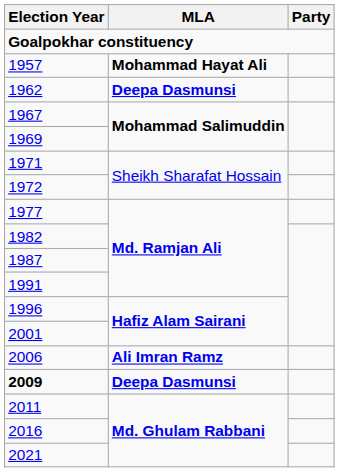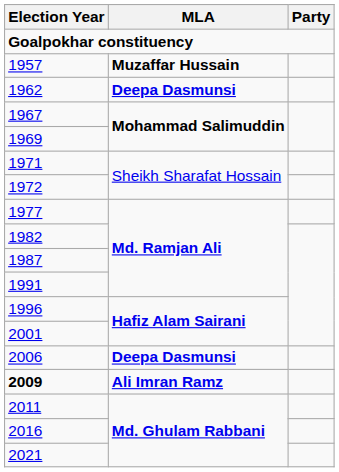 <table class="wikitable sortable" style="font-size:90%">
 <tr>
 <th>Election Year</th>
 <th>MLA</th>
 <th colspan="2">Party</th>
 </tr>
 <tr>
 <td colspan="4"><strong>Goalpokhar constituency</strong></td>
 </tr>
 <tr>
 <td><a href='#'>1957</a></td>
-<td><strong>Mohammad Hayat Ali</strong></td>
+<td><strong>Muzaffar Hussain</strong></td>
 <td></td>
 </tr>
 <tr>
 <td><a href='#'>1962</a></td>
 <td><strong><a href='#'>Deepa Dasmunsi</a></strong></td>
 <td></td>
 </tr>
 <tr>
 <td><a href='#'>1967</a></td>
 <td rowspan="2"><strong>Mohammad Salimuddin</strong></td>
 </tr>
 <tr>
 <td><a href='#'>1969</a></td>
 </tr>
 <tr>
 <td><a href='#'>1971</a></td>
 <td rowspan="2"><a href='#'>Sheikh Sharafat Hossain</a></td>
 <td></td>
 </tr>
 <tr>
 <td><a href='#'>1972</a></td>
 </tr>
 <tr>
 <td><a href='#'>1977</a></td>
 <td rowspan="4"><strong><a href='#'>Md. Ramjan Ali</a></strong></td>
 <td></td>
 </tr>
 <tr>
 <td><a href='#'>1982</a></td>
 </tr>
 <tr>
 <td><a href='#'>1987</a></td>
 </tr>
 <tr>
 <td><a href='#'>1991</a></td>
 </tr>
 <tr>
 <td><a href='#'>1996</a></td>
 <td rowspan="2"><strong><a href='#'>Hafiz Alam Sairani</a></strong></td>
 </tr>
 <tr>
 <td><a href='#'>2001</a></td>
 </tr>
 <tr>
 <td><a href='#'>2006</a></td>
-<td><strong><a href='#'>Ali Imran Ramz</a></strong></td>
+<td><strong><a href='#'>Deepa Dasmunsi</a></strong></td>
 <td></td>
 </tr>
 <tr>
 <td><strong>2009</strong></td>
-<td><strong><a href='#'>Deepa Dasmunsi</a></strong></td>
+<td><strong><a href='#'>Ali Imran Ramz</a></strong></td>
 <td></td>
 </tr>
 <tr>
 <td><a href='#'>2011</a></td>
 <td rowspan="3"><strong><a href='#'>Md. Ghulam Rabbani</a></strong></td>
 <td></td>
 </tr>
 <tr>
 <td><a href='#'>2016</a></td>
 <td></td>
 </tr>
 <tr>
 <td><a href='#'>2021</a></td>
 </tr>
 </table>
